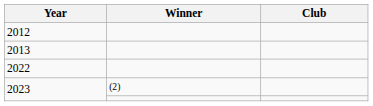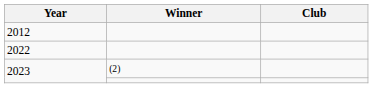 <table class="wikitable sortable" width="40%">
 <tr bgcolor="#efefef">
 <th>Year</th>
 <th>Winner</th>
 <th>Club</th>
 </tr>
 <tr>
 <td>2012</td>
-<td></td>
-<td></td>
-</tr>
-<tr>
-<td>2013</td>
 <td></td>
 <td></td>
 </tr>
 <tr>
 <td>2022</td>
 <td></td>
 <td></td>
 </tr>
 <tr>
 <td rowspan="2">2023</td>
 <td>  <small>(2)</small></td>
 <td></td>
 </tr>
 <tr>
 <td></td>
 <td></td>
 </tr>
 </table>
